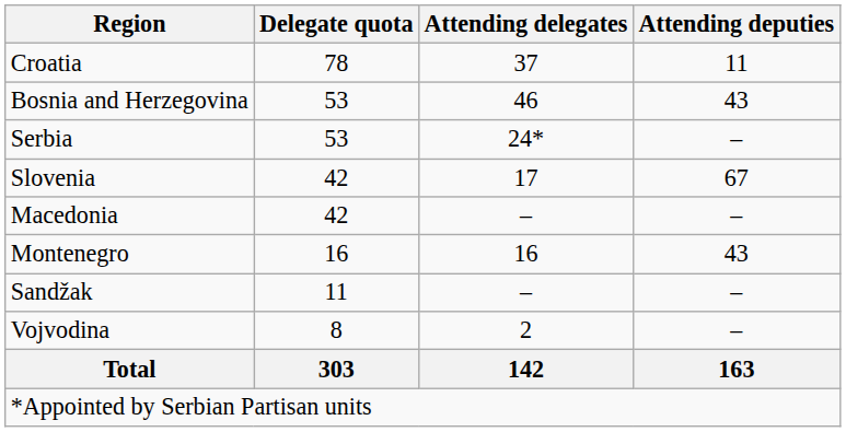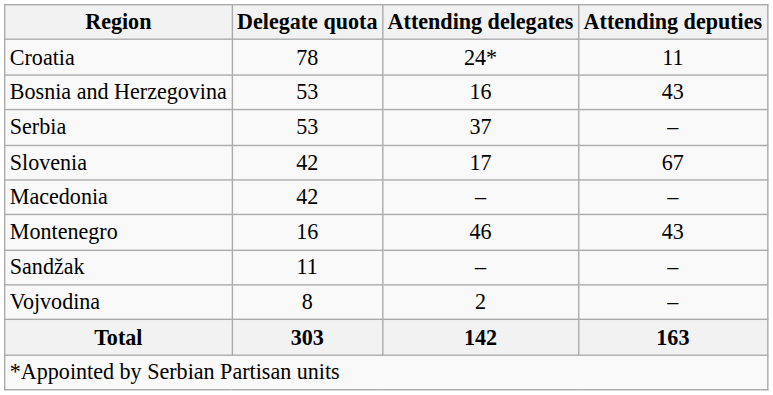 <table class="plainrowheaders wikitable" style="cellspacing=2px; text-align:left;">
 <tr style="font-size:100%; text-align:left;">
 <th>Region</th>
 <th>Delegate quota</th>
 <th>Attending delegates</th>
 <th>Attending deputies</th>
 </tr>
 <tr>
 <td>Croatia</td>
 <td align=center>78</td>
-<td align=center>37</td>
+<td align=center>24*</td>
 <td align=center>11</td>
 </tr>
 <tr>
 <td>Bosnia and Herzegovina</td>
 <td align=center>53</td>
-<td align=center>46</td>
+<td align=center>16</td>
 <td align=center>43</td>
 </tr>
 <tr>
 <td>Serbia</td>
 <td align=center>53</td>
-<td align=center>24*</td>
+<td align=center>37</td>
 <td align=center>–</td>
 </tr>
 <tr>
 <td>Slovenia</td>
 <td align=center>42</td>
 <td align=center>17</td>
 <td align=center>67</td>
 </tr>
 <tr>
 <td>Macedonia</td>
 <td align=center>42</td>
 <td align=center>–</td>
 <td align=center>–</td>
 </tr>
 <tr>
 <td>Montenegro</td>
 <td align=center>16</td>
-<td align=center>16</td>
+<td align=center>46</td>
 <td align=center>43</td>
 </tr>
 <tr>
 <td>Sandžak</td>
 <td align=center>11</td>
 <td align=center>–</td>
 <td align=center>–</td>
 </tr>
 <tr>
 <td>Vojvodina</td>
 <td align=center>8</td>
 <td align=center>2</td>
 <td align=center>–</td>
 </tr>
 <tr>
 <th>Total</th>
 <th>303</th>
 <th>142</th>
 <th>163</th>
 </tr>
 <tr>
 <td colspan=4>*Appointed by Serbian Partisan units</td>
 </tr>
 </table>
